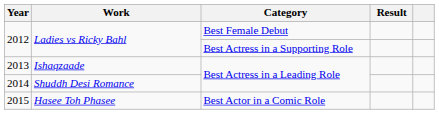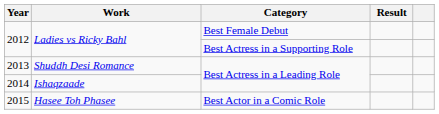 <table class="wikitable" style="width:100%;">
 <tr>
 <th width=5%>Year</th>
 <th style="width:40%;">Work</th>
 <th style="width:40%;">Category</th>
 <th style="width:10%;">Result</th>
 <th width=5%></th>
 </tr>
 <tr>
 <td rowspan="2" style="text-align:center;">2012</td>
 <td rowspan="2" style="text-align:left;"><em><a href='#'>Ladies vs Ricky Bahl</a></em></td>
 <td><a href='#'>Best Female Debut</a></td>
 <td></td>
 <td style="text-align:center;"></td>
 </tr>
 <tr>
 <td><a href='#'>Best Actress in a Supporting Role</a></td>
 <td></td>
 <td style="text-align:center;"></td>
 </tr>
 <tr>
 <td style="text-align:center;">2013</td>
-<td style="text-align:left;"><em><a href='#'>Ishaqzaade</a></em></td>
+<td style="text-align:left;"><em><a href='#'>Shuddh Desi Romance</a></em></td>
 <td rowspan="2"><a href='#'>Best Actress in a Leading Role</a></td>
 <td></td>
 <td style="text-align:center;"></td>
 </tr>
 <tr>
 <td style="text-align:center;">2014</td>
-<td style="text-align:left;"><em><a href='#'>Shuddh Desi Romance</a></em></td>
+<td style="text-align:left;"><em><a href='#'>Ishaqzaade</a></em></td>
 <td></td>
 <td style="text-align:center;"></td>
 </tr>
 <tr>
 <td style="text-align:center;">2015</td>
 <td style="text-align:left;"><em><a href='#'>Hasee Toh Phasee</a></em></td>
 <td><a href='#'>Best Actor in a Comic Role</a></td>
 <td></td>
 <td style="text-align:center;"></td>
 </tr>
 </table>
